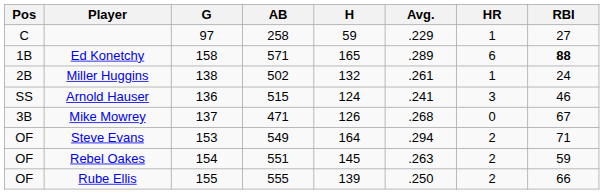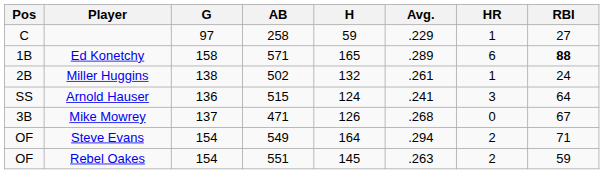 <table class="wikitable sortable">
 <tr>
 <th bgcolor="#DDDDFF" width="5%">Pos</th>
 <th bgcolor="#DDDDFF" width="16%">Player</th>
 <th bgcolor="#DDDDFF" width="9%">G</th>
 <th bgcolor="#DDDDFF" width="9%">AB</th>
 <th bgcolor="#DDDDFF" width="9%">H</th>
 <th bgcolor="#DDDDFF" width="9%">Avg.</th>
 <th bgcolor="#DDDDFF" width="9%">HR</th>
 <th bgcolor="#DDDDFF" width="9%">RBI</th>
 </tr>
 <tr align="center">
 <td>C</td>
 <td></td>
 <td>97</td>
 <td>258</td>
 <td>59</td>
 <td>.229</td>
 <td>1</td>
 <td>27</td>
 </tr>
 <tr align="center">
 <td>1B</td>
 <td><a href='#'>Ed Konetchy</a></td>
 <td>158</td>
 <td>571</td>
 <td>165</td>
 <td>.289</td>
 <td>6</td>
 <td><strong>88</strong></td>
 </tr>
 <tr align="center">
 <td>2B</td>
 <td><a href='#'>Miller Huggins</a></td>
 <td>138</td>
 <td>502</td>
 <td>132</td>
 <td>.261</td>
 <td>1</td>
 <td>24</td>
 </tr>
 <tr align="center">
 <td>SS</td>
 <td><a href='#'>Arnold Hauser</a></td>
 <td>136</td>
 <td>515</td>
 <td>124</td>
 <td>.241</td>
 <td>3</td>
-<td>46</td>
+<td>64</td>
 </tr>
 <tr align="center">
 <td>3B</td>
 <td><a href='#'>Mike Mowrey</a></td>
 <td>137</td>
 <td>471</td>
 <td>126</td>
 <td>.268</td>
 <td>0</td>
 <td>67</td>
 </tr>
 <tr align="center">
 <td>OF</td>
 <td><a href='#'>Steve Evans</a></td>
-<td>153</td>
+<td>154</td>
 <td>549</td>
 <td>164</td>
 <td>.294</td>
 <td>2</td>
 <td>71</td>
 </tr>
 <tr align="center">
 <td>OF</td>
 <td><a href='#'>Rebel Oakes</a></td>
 <td>154</td>
 <td>551</td>
 <td>145</td>
 <td>.263</td>
 <td>2</td>
 <td>59</td>
 </tr>
-<tr align="center">
-<td>OF</td>
-<td><a href='#'>Rube Ellis</a></td>
-<td>155</td>
-<td>555</td>
-<td>139</td>
-<td>.250</td>
-<td>2</td>
-<td>66</td>
-</tr>
 </table>
